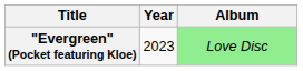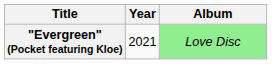 <table class="wikitable plainrowheaders" style="text-align:center;">
 <tr>
 <th scope="col">Title</th>
 <th scope="col">Year</th>
 <th scope="col" style="width:8em;">Album</th>
 </tr>
 <tr>
 <th scope="row">"Evergreen"<br><small>(Pocket featuring Kloe)</small></th>
-<td>2023</td>
+<td>2021</td>
 <td style="background: lightgreen;"><em>Love Disc</em></td>
 </tr>
 </table>
